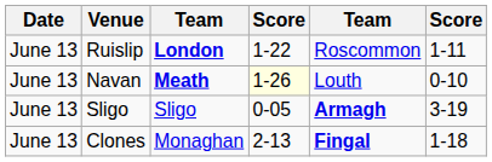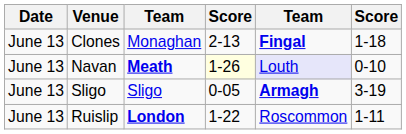 <table class="wikitable">
 <tr>
 <th>Date</th>
 <th>Venue</th>
 <th>Team</th>
 <th>Score</th>
 <th>Team</th>
 <th>Score</th>
 </tr>
 <tr>
 <td>June 13</td>
-<td>Ruislip</td>
-<td> <a href='#'><strong>London</strong></a></td>
-<td>1-22</td>
-<td> <a href='#'>Roscommon</a></td>
-<td>1-11</td>
+<td>Clones</td>
+<td> <a href='#'>Monaghan</a></td>
+<td>2-13</td>
+<td> <a href='#'><strong>Fingal</strong></a></td>
+<td>1-18</td>
 </tr>
 <tr>
 <td>June 13</td>
 <td>Navan</td>
 <td> <a href='#'><strong>Meath</strong></a></td>
 <td style="background: lightyellow;">1-26</td>
-<td> <a href='#'>Louth</a></td>
+<td style="background: lavender;"> <a href='#'>Louth</a></td>
 <td>0-10</td>
 </tr>
 <tr>
 <td>June 13</td>
 <td>Sligo</td>
 <td> <a href='#'>Sligo</a></td>
 <td>0-05</td>
 <td> <a href='#'><strong>Armagh</strong></a></td>
 <td>3-19</td>
 </tr>
 <tr>
 <td>June 13</td>
-<td>Clones</td>
-<td> <a href='#'>Monaghan</a></td>
-<td>2-13</td>
-<td> <a href='#'><strong>Fingal</strong></a></td>
-<td>1-18</td>
+<td>Ruislip</td>
+<td> <a href='#'><strong>London</strong></a></td>
+<td>1-22</td>
+<td> <a href='#'>Roscommon</a></td>
+<td>1-11</td>
 </tr>
 </table>
